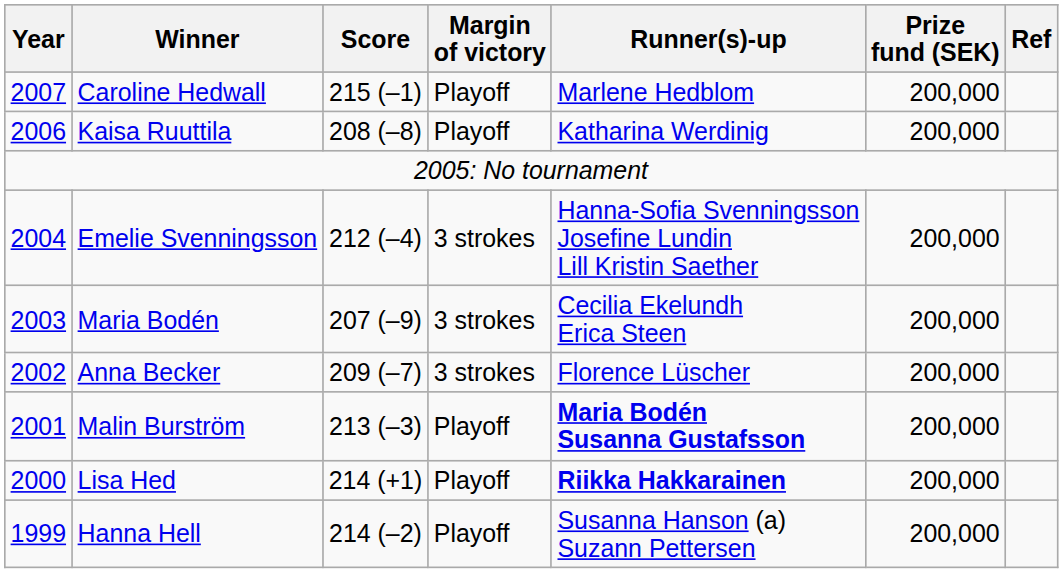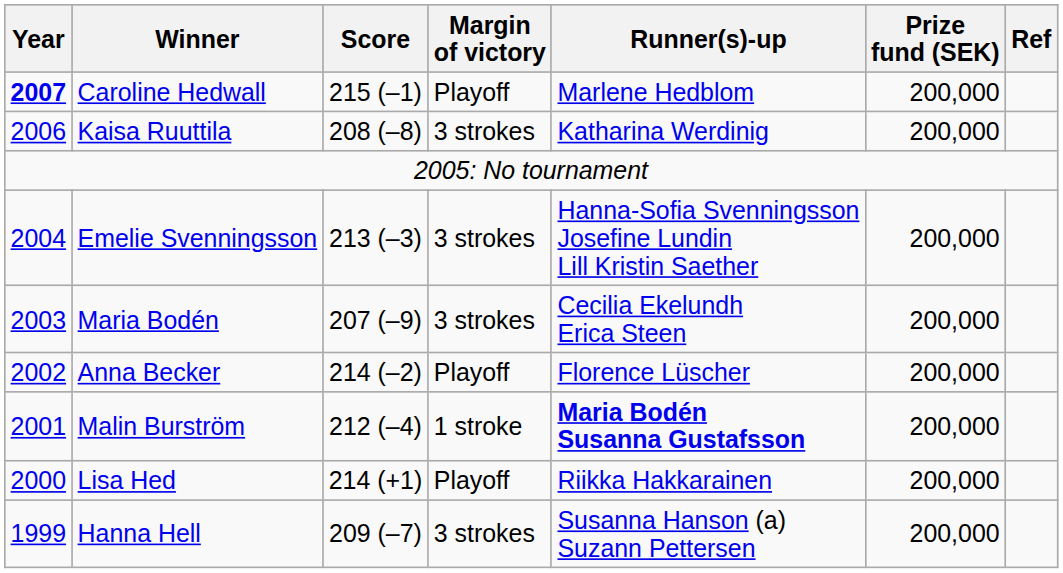 <table class=wikitable style="font-size:95%">
 <tr>
 <th>Year</th>
 <th>Winner</th>
 <th>Score</th>
 <th>Margin<br>of victory</th>
 <th>Runner(s)-up</th>
 <th>Prize<br>fund (SEK)</th>
 <th>Ref</th>
 </tr>
 <tr>
-<td><a href='#'>2007</a></td>
+<td><strong><a href='#'>2007</a></strong></td>
 <td> <a href='#'>Caroline Hedwall</a></td>
 <td align=center>215 (–1)</td>
 <td>Playoff</td>
 <td> <a href='#'>Marlene Hedblom</a></td>
 <td align=right>200,000</td>
 <td></td>
 </tr>
 <tr>
 <td><a href='#'>2006</a></td>
 <td> <a href='#'>Kaisa Ruuttila</a></td>
 <td align=center>208 (–8)</td>
-<td>Playoff</td>
+<td>3 strokes</td>
 <td> <a href='#'>Katharina Werdinig</a></td>
 <td align=right>200,000</td>
 <td></td>
 </tr>
 <tr>
 <td colspan=7 align=center><em>2005: No tournament</em></td>
 </tr>
 <tr>
 <td><a href='#'>2004</a></td>
 <td> <a href='#'>Emelie Svenningsson</a></td>
-<td align=center>212 (–4)</td>
+<td align=center>213 (–3)</td>
 <td>3 strokes</td>
 <td> <a href='#'>Hanna-Sofia Svenningsson</a><br> <a href='#'>Josefine Lundin</a><br> <a href='#'>Lill Kristin Saether</a></td>
 <td align=right>200,000</td>
 <td></td>
 </tr>
 <tr>
 <td><a href='#'>2003</a></td>
 <td> <a href='#'>Maria Bodén</a></td>
 <td align=center>207 (–9)</td>
 <td>3 strokes</td>
 <td> <a href='#'>Cecilia Ekelundh</a><br> <a href='#'>Erica Steen</a></td>
 <td align=right>200,000</td>
 <td></td>
 </tr>
 <tr>
 <td><a href='#'>2002</a></td>
 <td> <a href='#'>Anna Becker</a></td>
-<td align=center>209 (–7)</td>
-<td>3 strokes</td>
+<td align=center>214 (–2)</td>
+<td>Playoff</td>
 <td> <a href='#'>Florence Lüscher</a></td>
 <td align=right>200,000</td>
 <td></td>
 </tr>
 <tr>
 <td><a href='#'>2001</a></td>
 <td> <a href='#'>Malin Burström</a></td>
-<td align=center>213 (–3)</td>
-<td>Playoff</td>
+<td align=center>212 (–4)</td>
+<td>1 stroke</td>
 <td><strong> <a href='#'>Maria Bodén</a><br> <a href='#'>Susanna Gustafsson</a></strong></td>
 <td align=right>200,000</td>
 <td></td>
 </tr>
 <tr>
 <td><a href='#'>2000</a></td>
 <td> <a href='#'>Lisa Hed</a></td>
 <td align=center>214 (+1)</td>
 <td>Playoff</td>
-<td><strong> <a href='#'>Riikka Hakkarainen</a></strong></td>
+<td> <a href='#'>Riikka Hakkarainen</a></td>
 <td align=right>200,000</td>
 <td></td>
 </tr>
 <tr>
 <td><a href='#'>1999</a></td>
 <td> <a href='#'>Hanna Hell</a></td>
-<td align=center>214 (–2)</td>
-<td>Playoff</td>
+<td align=center>209 (–7)</td>
+<td>3 strokes</td>
 <td> <a href='#'>Susanna Hanson</a> (a)<br> <a href='#'>Suzann Pettersen</a></td>
 <td align=right>200,000</td>
 <td></td>
 </tr>
 </table>
